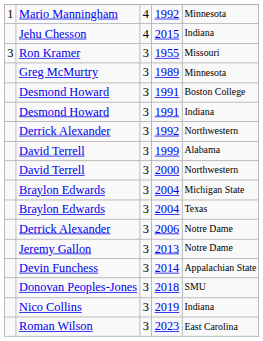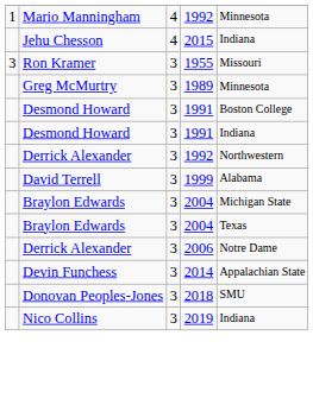 <table class="wikitable">
 <tr>
 </tr>
 <tr>
 <td>1</td>
 <td><a href='#'>Mario Manningham</a></td>
 <td>4</td>
 <td><a href='#'>1992</a></td>
 <td style="font-size:80%;">Minnesota</td>
 </tr>
 <tr>
 <td></td>
 <td><a href='#'>Jehu Chesson</a></td>
 <td>4</td>
 <td><a href='#'>2015</a></td>
 <td style="font-size:80%;">Indiana</td>
 </tr>
 <tr>
 <td>3</td>
 <td><a href='#'>Ron Kramer</a></td>
 <td>3</td>
 <td><a href='#'>1955</a></td>
 <td style="font-size:80%;">Missouri</td>
 </tr>
 <tr>
 <td></td>
 <td><a href='#'>Greg McMurtry</a></td>
 <td>3</td>
 <td><a href='#'>1989</a></td>
 <td style="font-size:80%;">Minnesota</td>
 </tr>
 <tr>
 <td></td>
 <td><a href='#'>Desmond Howard</a></td>
 <td>3</td>
 <td><a href='#'>1991</a></td>
 <td style="font-size:80%;">Boston College</td>
 </tr>
 <tr>
 <td></td>
 <td><a href='#'>Desmond Howard</a></td>
 <td>3</td>
 <td><a href='#'>1991</a></td>
 <td style="font-size:80%;">Indiana</td>
 </tr>
 <tr>
 <td></td>
 <td><a href='#'>Derrick Alexander</a></td>
 <td>3</td>
 <td><a href='#'>1992</a></td>
 <td style="font-size:80%;">Northwestern</td>
 </tr>
 <tr>
 <td></td>
 <td><a href='#'>David Terrell</a></td>
 <td>3</td>
 <td><a href='#'>1999</a></td>
 <td style="font-size:80%;">Alabama</td>
 </tr>
 <tr>
 <td></td>
-<td><a href='#'>David Terrell</a></td>
-<td>3</td>
-<td><a href='#'>2000</a></td>
-<td style="font-size:80%;">Northwestern</td>
-</tr>
-<tr>
-<td></td>
 <td><a href='#'>Braylon Edwards</a></td>
 <td>3</td>
 <td><a href='#'>2004</a></td>
 <td style="font-size:80%;">Michigan State</td>
 </tr>
 <tr>
 <td></td>
 <td><a href='#'>Braylon Edwards</a></td>
 <td>3</td>
 <td><a href='#'>2004</a></td>
 <td style="font-size:80%;">Texas</td>
 </tr>
 <tr>
 <td></td>
 <td><a href='#'>Derrick Alexander</a></td>
 <td>3</td>
 <td><a href='#'>2006</a></td>
-<td style="font-size:80%;">Notre Dame</td>
-</tr>
-<tr>
-<td></td>
-<td><a href='#'>Jeremy Gallon</a></td>
-<td>3</td>
-<td><a href='#'>2013</a></td>
 <td style="font-size:80%;">Notre Dame</td>
 </tr>
 <tr>
 <td></td>
 <td><a href='#'>Devin Funchess</a></td>
 <td>3</td>
 <td><a href='#'>2014</a></td>
 <td style="font-size:80%;">Appalachian State</td>
 </tr>
 <tr>
 <td></td>
 <td><a href='#'>Donovan Peoples-Jones</a></td>
 <td>3</td>
 <td><a href='#'>2018</a></td>
 <td style="font-size:80%;">SMU</td>
 </tr>
 <tr>
 <td></td>
 <td><a href='#'>Nico Collins</a></td>
 <td>3</td>
 <td><a href='#'>2019</a></td>
 <td style="font-size:80%;">Indiana</td>
 </tr>
-<tr>
-<td></td>
-<td><a href='#'>Roman Wilson</a></td>
-<td>3</td>
-<td><a href='#'>2023</a></td>
-<td style="font-size:80%;">East Carolina</td>
-</tr>
 </table>
